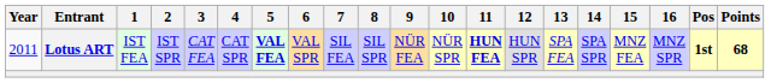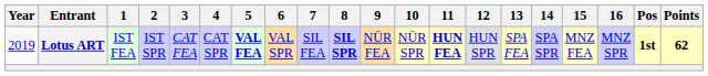 <table class="wikitable" style="text-align:center; font-size:85%">
 <tr>
 <th>Year</th>
 <th>Entrant</th>
 <th>1</th>
 <th>2</th>
 <th>3</th>
 <th>4</th>
 <th>5</th>
 <th>6</th>
 <th>7</th>
 <th>8</th>
 <th>9</th>
 <th>10</th>
 <th>11</th>
 <th>12</th>
 <th>13</th>
 <th>14</th>
 <th>15</th>
 <th>16</th>
 <th>Pos</th>
 <th>Points</th>
 </tr>
 <tr>
-<td id=2011R><a href='#'>2011</a></td>
+<td id=2011R><a href='#'>2019</a></td>
 <th nowrap><a href='#'>Lotus ART</a></th>
 <td style="background:#DFFFDF;"><a href='#'>IST<br>FEA</a><br></td>
 <td style="background:#cfcfff;"><a href='#'>IST<br>SPR</a><br></td>
 <td style="background:#cfcfff;"><em><a href='#'>CAT<br>FEA</a></em><br></td>
 <td style="background:#cfcfff;"><a href='#'>CAT<br>SPR</a><br></td>
 <td style="background:#dfffdf;"><strong><a href='#'>VAL<br>FEA</a><br></strong></td>
 <td style="background:#ffdf9f;"><a href='#'>VAL<br>SPR</a><br></td>
 <td style="background:#cfcfff;"><a href='#'>SIL<br>FEA</a><br></td>
-<td style="background:#cfcfff;"><a href='#'>SIL<br>SPR</a><br></td>
+<td style="background:#cfcfff;"><strong><a href='#'>SIL<br>SPR</a><br></strong></td>
 <td style="background:#ffdf9f;"><a href='#'>NÜR<br>FEA</a><br></td>
 <td style="background:#ffffbf;"><a href='#'>NÜR<br>SPR</a><br></td>
 <td style="background:#ffffbf;"><strong><a href='#'>HUN<br>FEA</a></strong><br></td>
 <td style="background:#dfdfdf;"><a href='#'>HUN<br>SPR</a><br></td>
 <td style="background:#ffffbf;"><em><a href='#'>SPA<br>FEA</a></em><br></td>
 <td style="background:#cfcfff;"><a href='#'>SPA<br>SPR</a><br></td>
 <td style="background:#ffffbf;"><a href='#'>MNZ<br>FEA</a><br></td>
 <td style="background:#cfcfff;"><a href='#'>MNZ<br>SPR</a><br></td>
 <td style="background:#ffffbf;"><strong>1st</strong></td>
-<td style="background:#ffffbf;"><strong>68</strong></td>
+<td style="background:#ffffbf;"><strong>62</strong></td>
 </tr>
 <tr>
 <th colspan="20"></th>
 </tr>
 </table>
